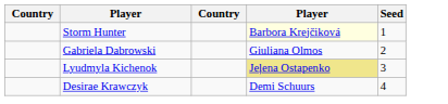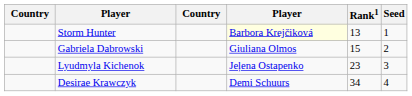 <table class="sortable wikitable">
 <tr>
 <th width="70">Country</th>
 <th width="175">Player</th>
 <th width="70">Country</th>
 <th width="175">Player</th>
+<th>Rank<sup>1</sup></th>
 <th>Seed</th>
 </tr>
 <tr>
 <td></td>
 <td><a href='#'>Storm Hunter</a></td>
 <td></td>
 <td style="background: lightyellow;"><a href='#'>Barbora Krejčiková</a></td>
+<td>13</td>
 <td>1</td>
 </tr>
 <tr>
 <td></td>
 <td><a href='#'>Gabriela Dabrowski</a></td>
 <td></td>
 <td><a href='#'>Giuliana Olmos</a></td>
+<td>15</td>
 <td>2</td>
 </tr>
 <tr>
 <td></td>
 <td><a href='#'>Lyudmyla Kichenok</a></td>
 <td></td>
-<td style="background: khaki;"><a href='#'>Jeļena Ostapenko</a></td>
+<td><a href='#'>Jeļena Ostapenko</a></td>
+<td>23</td>
 <td>3</td>
 </tr>
 <tr>
 <td></td>
 <td><a href='#'>Desirae Krawczyk</a></td>
 <td></td>
 <td><a href='#'>Demi Schuurs</a></td>
+<td>34</td>
 <td>4</td>
 </tr>
 </table>
